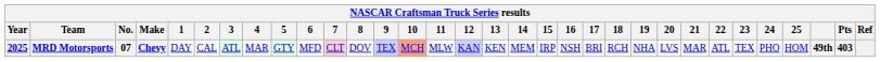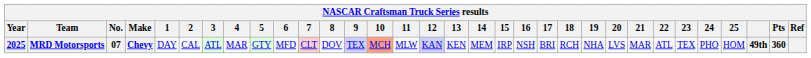 <table class="wikitable" style="text-align:center; font-size:75%">
 <tr>
 <th colspan=32><a href='#'>NASCAR Craftsman Truck Series</a> results</th>
 </tr>
 <tr>
 <th>Year</th>
 <th>Team</th>
 <th>No.</th>
 <th>Make</th>
 <th>1</th>
 <th>2</th>
 <th>3</th>
 <th>4</th>
 <th>5</th>
 <th>6</th>
 <th>7</th>
 <th>8</th>
 <th>9</th>
 <th>10</th>
 <th>11</th>
 <th>12</th>
 <th>13</th>
 <th>14</th>
 <th>15</th>
 <th>16</th>
 <th>17</th>
 <th>18</th>
 <th>19</th>
 <th>20</th>
 <th>21</th>
 <th>22</th>
 <th>23</th>
 <th>24</th>
 <th>25</th>
 <th></th>
 <th>Pts</th>
 <th>Ref</th>
 </tr>
 <tr>
 <th><a href='#'>2025</a></th>
 <th><a href='#'>MRD Motorsports</a></th>
 <th>07</th>
 <th><a href='#'>Chevy</a></th>
 <td><a href='#'>DAY</a></td>
 <td><a href='#'>CAL</a></td>
 <td style="background:#DFFFDF;"><a href='#'>ATL</a><br></td>
 <td><a href='#'>MAR</a></td>
 <td style="background:#DFFFDF;"><a href='#'>GTY</a><br></td>
 <td><a href='#'>MFD</a></td>
 <td style="background:#FFCFCF;"><a href='#'>CLT</a><br></td>
 <td><a href='#'>DOV</a></td>
 <td style="background:#CFCFFF;"><a href='#'>TEX</a><br></td>
 <td style="background: lightsalmon;"><a href='#'>MCH</a></td>
 <td><a href='#'>MLW</a></td>
 <td style="background:#CFCFFF;"><a href='#'>KAN</a><br></td>
 <td><a href='#'>KEN</a></td>
 <td><a href='#'>MEM</a></td>
 <td><a href='#'>IRP</a></td>
 <td><a href='#'>NSH</a></td>
 <td><a href='#'>BRI</a></td>
 <td><a href='#'>RCH</a></td>
 <td><a href='#'>NHA</a></td>
 <td><a href='#'>LVS</a></td>
 <td><a href='#'>MAR</a></td>
 <td><a href='#'>ATL</a></td>
 <td><a href='#'>TEX</a></td>
 <td><a href='#'>PHO</a></td>
 <td><a href='#'>HOM</a></td>
 <th>49th</th>
-<th>403</th>
+<th>360</th>
 <th></th>
 </tr>
 </table>
